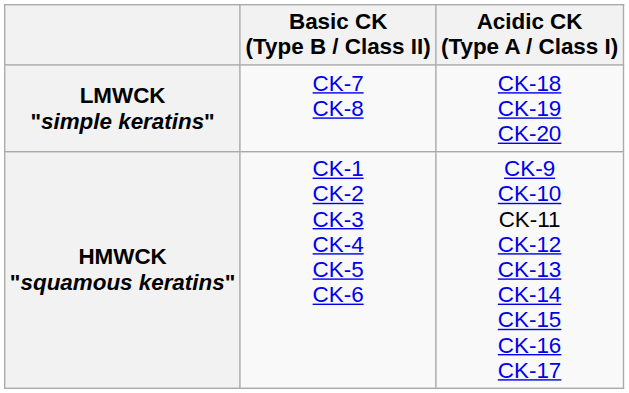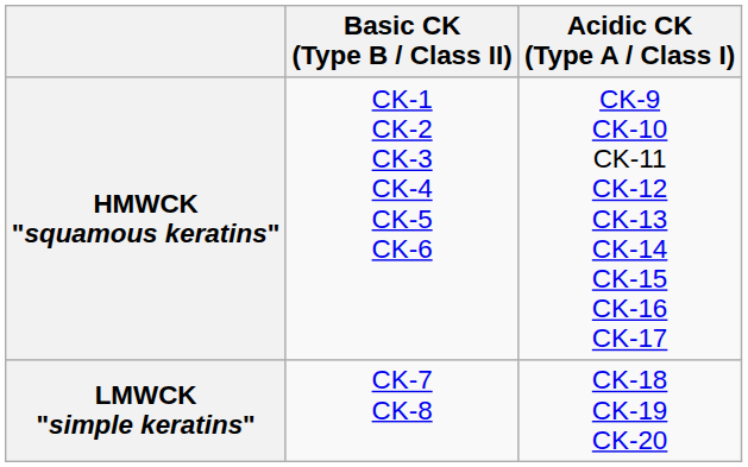 <table class="wikitable">
 <tr>
 <th></th>
 <th>Basic CK<br>(Type B / Class II)</th>
 <th>Acidic CK<br>(Type A / Class I)</th>
 </tr>
 <tr>
+<th scope="row">HMWCK<br>"<em>squamous keratins</em>"</th>
+<td style="vertical-align: top; text-align: center;"><a href='#'>CK-1</a><br><a href='#'>CK-2</a><br><a href='#'>CK-3</a><br><a href='#'>CK-4</a><br><a href='#'>CK-5</a><br><a href='#'>CK-6</a></td>
+<td style="vertical-align: top; text-align: center;"><a href='#'>CK-9</a><br><a href='#'>CK-10</a><br>CK-11<br><a href='#'>CK-12</a><br><a href='#'>CK-13</a><br><a href='#'>CK-14</a><br><a href='#'>CK-15</a><br><a href='#'>CK-16</a><br><a href='#'>CK-17</a></td>
+</tr>
+<tr>
 <th scope="row">LMWCK<br>"<em>simple keratins</em>"</th>
 <td style="vertical-align: top; text-align: center;"><a href='#'>CK-7</a><br><a href='#'>CK-8</a></td>
 <td style="vertical-align: top; text-align: center;"><a href='#'>CK-18</a><br><a href='#'>CK-19</a><br><a href='#'>CK-20</a></td>
 </tr>
-<tr>
-<th scope="row">HMWCK<br>"<em>squamous keratins</em>"</th>
-<td style="vertical-align: top; text-align: center;"><a href='#'>CK-1</a><br><a href='#'>CK-2</a><br><a href='#'>CK-3</a><br><a href='#'>CK-4</a><br><a href='#'>CK-5</a><br><a href='#'>CK-6</a></td>
-<td style="vertical-align: top; text-align: center;"><a href='#'>CK-9</a><br><a href='#'>CK-10</a><br>CK-11<br><a href='#'>CK-12</a><br><a href='#'>CK-13</a><br><a href='#'>CK-14</a><br><a href='#'>CK-15</a><br><a href='#'>CK-16</a><br><a href='#'>CK-17</a></td>
-</tr>
 </table>
